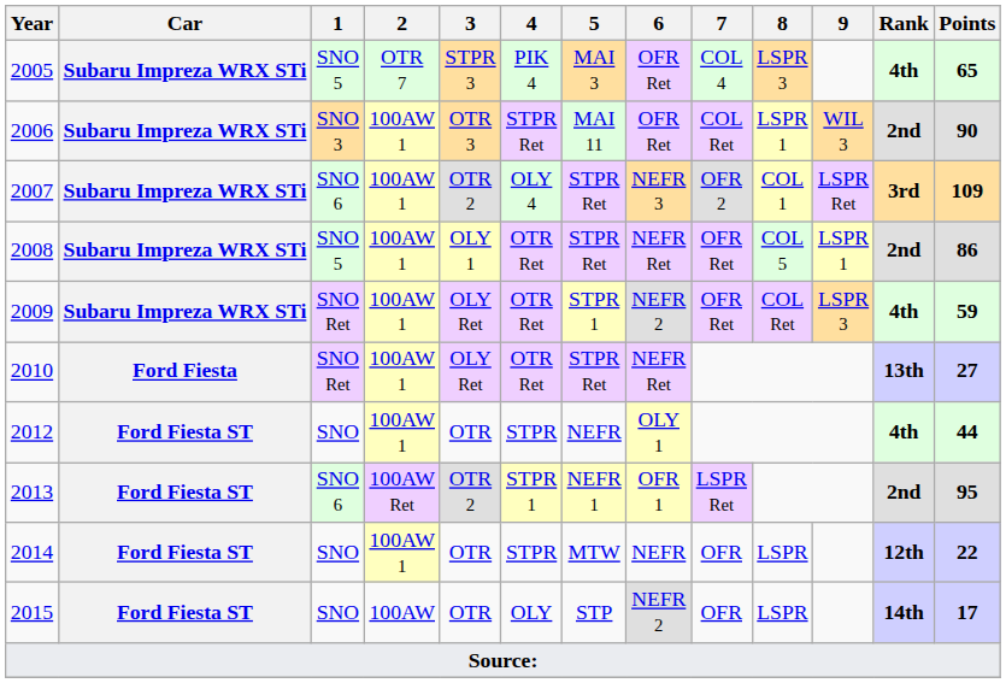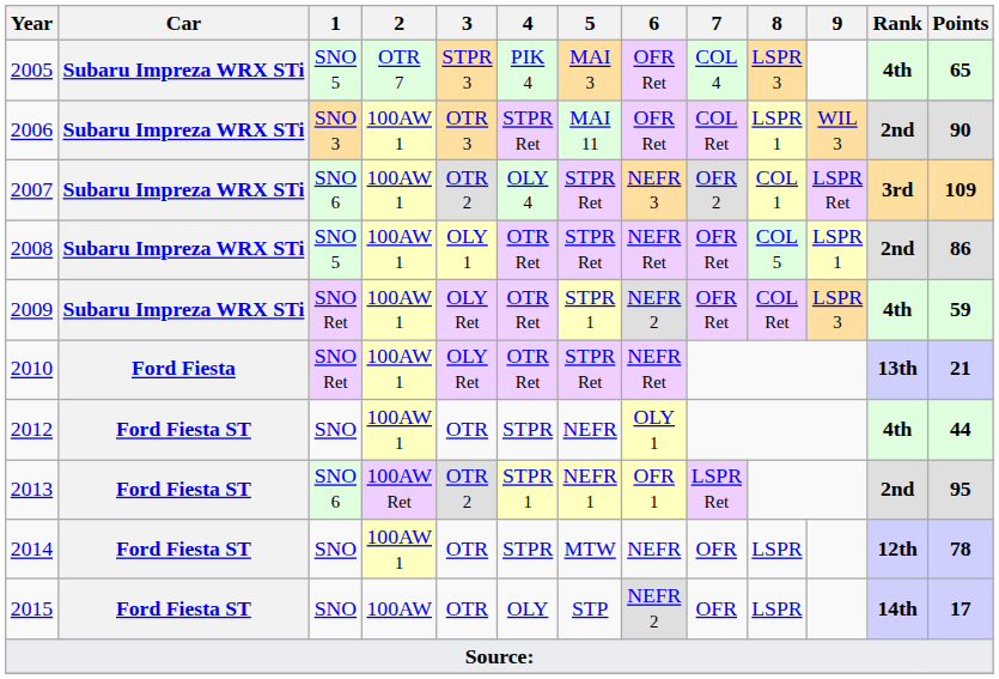 <table class="wikitable" style="text-align:center; font-size:85%;">
 <tr>
 <th>Year</th>
 <th>Car</th>
 <th>1</th>
 <th>2</th>
 <th>3</th>
 <th>4</th>
 <th>5</th>
 <th>6</th>
 <th>7</th>
 <th>8</th>
 <th>9</th>
 <th>Rank</th>
 <th>Points</th>
 </tr>
 <tr>
 <td><a href='#'>2005</a></td>
 <th nowrap><a href='#'>Subaru Impreza WRX STi</a></th>
 <td style="background:#dfffdf;"><a href='#'>SNO</a> <br><small>5</small></td>
 <td style="background:#dfffdf;"><a href='#'>OTR</a> <br><small>7</small></td>
 <td style="background:#ffdf9f;"><a href='#'>STPR</a> <br><small>3</small></td>
 <td style="background:#dfffdf;"><a href='#'>PIK</a> <br><small>4</small></td>
 <td style="background:#ffdf9f;"><a href='#'>MAI</a> <br><small>3</small></td>
 <td style="background:#efcfff;"><a href='#'>OFR</a> <br><small>Ret</small></td>
 <td style="background:#dfffdf;"><a href='#'>COL</a>  <br><small>4</small></td>
 <td style="background:#ffdf9f;"><a href='#'>LSPR</a> <br><small>3</small></td>
 <td></td>
 <td style="text-align:center; background:#dfffdf;"><strong>4th</strong></td>
 <td style="text-align:center; background:#dfffdf;"><strong>65</strong></td>
 </tr>
 <tr>
 <td><a href='#'>2006</a></td>
 <th nowrap><a href='#'>Subaru Impreza WRX STi</a></th>
 <td style="background:#ffdf9f;"><a href='#'>SNO</a> <br><small>3</small></td>
 <td style="background:#ffffbf;"><a href='#'>100AW</a> <br><small>1</small></td>
 <td style="background:#ffdf9f;"><a href='#'>OTR</a> <br><small>3</small></td>
 <td style="background:#efcfff;"><a href='#'>STPR</a> <br><small>Ret</small></td>
 <td style="background:#dfffdf;"><a href='#'>MAI</a> <br><small>11</small></td>
 <td style="background:#efcfff;"><a href='#'>OFR</a> <br><small>Ret</small></td>
 <td style="background:#efcfff;"><a href='#'>COL</a> <br><small>Ret</small></td>
 <td style="background:#ffffbf;"><a href='#'>LSPR</a> <br><small>1</small></td>
 <td style="background:#ffdf9f;"><a href='#'>WIL</a> <br><small>3</small></td>
 <td style="text-align:center; background:#dfdfdf;"><strong>2nd</strong></td>
 <td style="text-align:center; background:#dfdfdf;"><strong>90</strong></td>
 </tr>
 <tr>
 <td><a href='#'>2007</a></td>
 <th nowrap><a href='#'>Subaru Impreza WRX STi</a></th>
 <td style="background:#dfffdf;"><a href='#'>SNO</a> <br><small>6</small></td>
 <td style="background:#ffffbf;"><a href='#'>100AW</a> <br><small>1</small></td>
 <td style="background:#dfdfdf;"><a href='#'>OTR</a> <br><small>2</small></td>
 <td style="background:#dfffdf;"><a href='#'>OLY</a> <br><small>4</small></td>
 <td style="background:#efcfff;"><a href='#'>STPR</a> <br><small>Ret</small></td>
 <td style="background:#ffdf9f;"><a href='#'>NEFR</a> <br><small>3</small></td>
 <td style="background:#dfdfdf;"><a href='#'>OFR</a> <br><small>2</small></td>
 <td style="background:#ffffbf;"><a href='#'>COL</a> <br><small>1</small></td>
 <td style="background:#efcfff;"><a href='#'>LSPR</a> <br><small>Ret</small></td>
 <td style="text-align:center; background:#ffdf9f;"><strong>3rd</strong></td>
 <td style="text-align:center; background:#ffdf9f;"><strong>109</strong></td>
 </tr>
 <tr>
 <td><a href='#'>2008</a></td>
 <th nowrap><a href='#'>Subaru Impreza WRX STi</a></th>
 <td style="background:#dfffdf;"><a href='#'>SNO</a> <br><small>5</small></td>
 <td style="background:#ffffbf;"><a href='#'>100AW</a> <br><small>1</small></td>
 <td style="background:#ffffbf;"><a href='#'>OLY</a> <br><small>1</small></td>
 <td style="background:#efcfff;"><a href='#'>OTR</a> <br><small>Ret</small></td>
 <td style="background:#efcfff;"><a href='#'>STPR</a> <br><small>Ret</small></td>
 <td style="background:#efcfff;"><a href='#'>NEFR</a> <br><small>Ret</small></td>
 <td style="background:#efcfff;"><a href='#'>OFR</a> <br><small>Ret</small></td>
 <td style="background:#dfffdf;"><a href='#'>COL</a> <br><small>5</small></td>
 <td style="background:#ffffbf;"><a href='#'>LSPR</a> <br><small>1</small></td>
 <td style="text-align:center; background:#dfdfdf;"><strong>2nd</strong></td>
 <td style="text-align:center; background:#dfdfdf;"><strong>86</strong></td>
 </tr>
 <tr>
 <td><a href='#'>2009</a></td>
 <th nowrap><a href='#'>Subaru Impreza WRX STi</a></th>
 <td style="background:#efcfff;"><a href='#'>SNO</a> <br><small>Ret</small></td>
 <td style="background:#ffffbf;"><a href='#'>100AW</a> <br><small>1</small></td>
 <td style="background:#efcfff;"><a href='#'>OLY</a> <br><small>Ret</small></td>
 <td style="background:#efcfff;"><a href='#'>OTR</a> <br><small>Ret</small></td>
 <td style="background:#ffffbf;"><a href='#'>STPR</a> <br><small>1</small></td>
 <td style="background:#dfdfdf;"><a href='#'>NEFR</a> <br><small>2</small></td>
 <td style="background:#efcfff;"><a href='#'>OFR</a> <br><small>Ret</small></td>
 <td style="background:#efcfff;"><a href='#'>COL</a> <br><small>Ret</small></td>
 <td style="background:#ffdf9f;"><a href='#'>LSPR</a> <br><small>3</small></td>
 <td style="text-align:center; background:#dfffdf;"><strong>4th</strong></td>
 <td style="text-align:center; background:#dfffdf;"><strong>59</strong></td>
 </tr>
 <tr>
 <td><a href='#'>2010</a></td>
 <th nowrap><a href='#'>Ford Fiesta</a></th>
 <td style="background:#efcfff;"><a href='#'>SNO</a> <br><small>Ret</small></td>
 <td style="background:#ffffbf;"><a href='#'>100AW</a> <br><small>1</small></td>
 <td style="background:#efcfff;"><a href='#'>OLY</a> <br><small>Ret</small></td>
 <td style="background:#efcfff;"><a href='#'>OTR</a> <br><small>Ret</small></td>
 <td style="background:#efcfff;"><a href='#'>STPR</a> <br><small>Ret</small></td>
 <td style="background:#efcfff;"><a href='#'>NEFR</a> <br><small>Ret</small></td>
 <td colspan=3></td>
 <td style="text-align:center; background:#cfcfff;"><strong>13th</strong></td>
-<td style="text-align:center; background:#cfcfff;"><strong>27</strong></td>
+<td style="text-align:center; background:#cfcfff;"><strong>21</strong></td>
 </tr>
 <tr>
 <td><a href='#'>2012</a></td>
 <th nowrap><a href='#'>Ford Fiesta ST</a></th>
 <td><a href='#'>SNO</a> <br></td>
 <td style="background:#ffffbf;"><a href='#'>100AW</a> <br><small>1</small></td>
 <td><a href='#'>OTR</a> <br></td>
 <td><a href='#'>STPR</a> <br></td>
 <td><a href='#'>NEFR</a> <br></td>
 <td style="background:#ffffbf;"><a href='#'>OLY</a> <br><small>1</small></td>
 <td colspan=3></td>
 <td style="text-align:center; background:#dfffdf;"><strong>4th</strong></td>
 <td style="text-align:center; background:#dfffdf;"><strong>44</strong></td>
 </tr>
 <tr>
 <td><a href='#'>2013</a></td>
 <th nowrap><a href='#'>Ford Fiesta ST</a></th>
 <td style="background:#dfffdf;"><a href='#'>SNO</a> <br><small>6</small></td>
 <td style="background:#efcfff;"><a href='#'>100AW</a> <br><small>Ret</small></td>
 <td style="background:#dfdfdf;"><a href='#'>OTR</a> <br><small>2</small></td>
 <td style="background:#ffffbf;"><a href='#'>STPR</a> <br><small>1</small></td>
 <td style="background:#ffffbf;"><a href='#'>NEFR</a> <br><small>1</small></td>
 <td style="background:#ffffbf;"><a href='#'>OFR</a> <br><small>1</small></td>
 <td style="background:#efcfff;"><a href='#'>LSPR</a> <br><small>Ret</small></td>
 <td colspan=2></td>
 <td style="text-align:center; background:#dfdfdf;"><strong>2nd</strong></td>
 <td style="text-align:center; background:#dfdfdf;"><strong>95</strong></td>
 </tr>
 <tr>
 <td><a href='#'>2014</a></td>
 <th nowrap><a href='#'>Ford Fiesta ST</a></th>
 <td><a href='#'>SNO</a> <br><small></small></td>
 <td style="background:#ffffbf;"><a href='#'>100AW</a> <br><small>1</small></td>
 <td><a href='#'>OTR</a> <br><small></small></td>
 <td><a href='#'>STPR</a> <br><small></small></td>
 <td><a href='#'>MTW</a> <br><small></small></td>
 <td><a href='#'>NEFR</a> <br><small></small></td>
 <td><a href='#'>OFR</a> <br><small></small></td>
 <td><a href='#'>LSPR</a> <br><small></small></td>
 <td></td>
 <td style="text-align:center; background:#CFCFFF;"><strong>12th</strong></td>
-<td style="text-align:center; background:#CFCFFF;"><strong>22</strong></td>
+<td style="text-align:center; background:#CFCFFF;"><strong>78</strong></td>
 </tr>
 <tr>
 <td><a href='#'>2015</a></td>
 <th nowrap><a href='#'>Ford Fiesta ST</a></th>
 <td><a href='#'>SNO</a> <br><small></small></td>
 <td><a href='#'>100AW</a> <br><small></small></td>
 <td><a href='#'>OTR</a> <br><small></small></td>
 <td><a href='#'>OLY</a> <br><small></small></td>
 <td><a href='#'>STP</a> <br><small></small></td>
 <td style=background:#dfdfdf><a href='#'>NEFR</a> <br><small>2</small></td>
 <td><a href='#'>OFR</a> <br><small></small></td>
 <td><a href='#'>LSPR</a> <br><small></small></td>
 <td></td>
 <td style="text-align:center; background:#CFCFFF;"><strong>14th</strong></td>
 <td style="text-align:center; background:#CFCFFF;"><strong>17</strong></td>
 </tr>
 <tr>
 <td colspan="13" style="background-color:#EAECF0;text-align:center"><strong>Source:</strong></td>
 </tr>
 <tr>
 </tr>
 </table>
